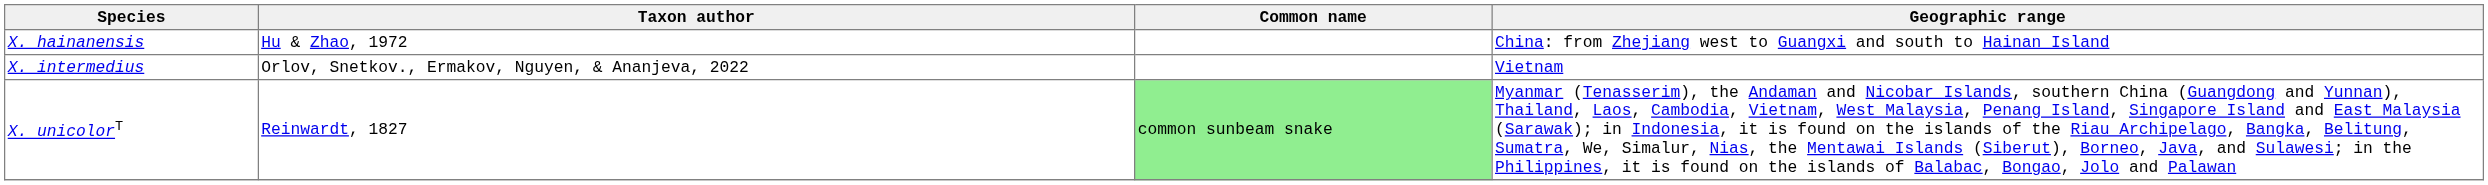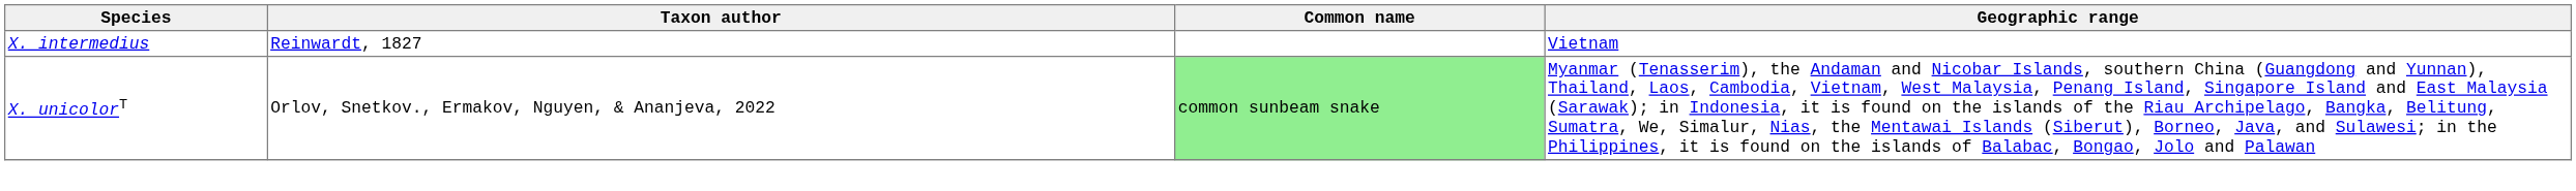 <table cellspacing=0 cellpadding=2 border=1 style="border-collapse: collapse;">
 <tr>
 <th bgcolor="#f0f0f0">Species</th>
 <th bgcolor="#f0f0f0">Taxon author</th>
 <th bgcolor="#f0f0f0">Common name</th>
 <th bgcolor="#f0f0f0">Geographic range</th>
 </tr>
 <tr>
-<td><em><a href='#'>X. hainanensis</a></em></td>
-<td><a href='#'>Hu</a> & <a href='#'>Zhao</a>, 1972</td>
-<td></td>
-<td style="width:40%"><a href='#'>China</a>: from <a href='#'>Zhejiang</a> west to <a href='#'>Guangxi</a> and south to <a href='#'>Hainan Island</a></td>
-</tr>
-<tr>
 <td><em><a href='#'>X. intermedius</a></em></td>
-<td>Orlov, Snetkov., Ermakov, Nguyen, & Ananjeva, 2022</td>
+<td><a href='#'>Reinwardt</a>, 1827</td>
 <td></td>
 <td style="width:40%"><a href='#'>Vietnam</a></td>
 </tr>
 <tr>
 <td><em><a href='#'>X. unicolor</a></em><span><sup>T</sup></span></td>
-<td><a href='#'>Reinwardt</a>, 1827</td>
+<td>Orlov, Snetkov., Ermakov, Nguyen, & Ananjeva, 2022</td>
 <td style="background: lightgreen;">common sunbeam snake</td>
 <td><a href='#'>Myanmar</a> (<a href='#'>Tenasserim</a>), the <a href='#'>Andaman</a> and <a href='#'>Nicobar Islands</a>, southern China (<a href='#'>Guangdong</a> and <a href='#'>Yunnan</a>), <a href='#'>Thailand</a>, <a href='#'>Laos</a>, <a href='#'>Cambodia</a>, <a href='#'>Vietnam</a>, <a href='#'>West Malaysia</a>, <a href='#'>Penang Island</a>, <a href='#'>Singapore Island</a> and <a href='#'>East Malaysia</a> (<a href='#'>Sarawak</a>); in <a href='#'>Indonesia</a>, it is found on the islands of the <a href='#'>Riau Archipelago</a>, <a href='#'>Bangka</a>, <a href='#'>Belitung</a>, <a href='#'>Sumatra</a>, We, Simalur, <a href='#'>Nias</a>, the <a href='#'>Mentawai Islands</a> (<a href='#'>Siberut</a>), <a href='#'>Borneo</a>, <a href='#'>Java</a>, and <a href='#'>Sulawesi</a>; in the <a href='#'>Philippines</a>, it is found on the islands of <a href='#'>Balabac</a>, <a href='#'>Bongao</a>, <a href='#'>Jolo</a> and <a href='#'>Palawan</a></td>
 </tr>
 <tr>
 </tr>
 </table>
